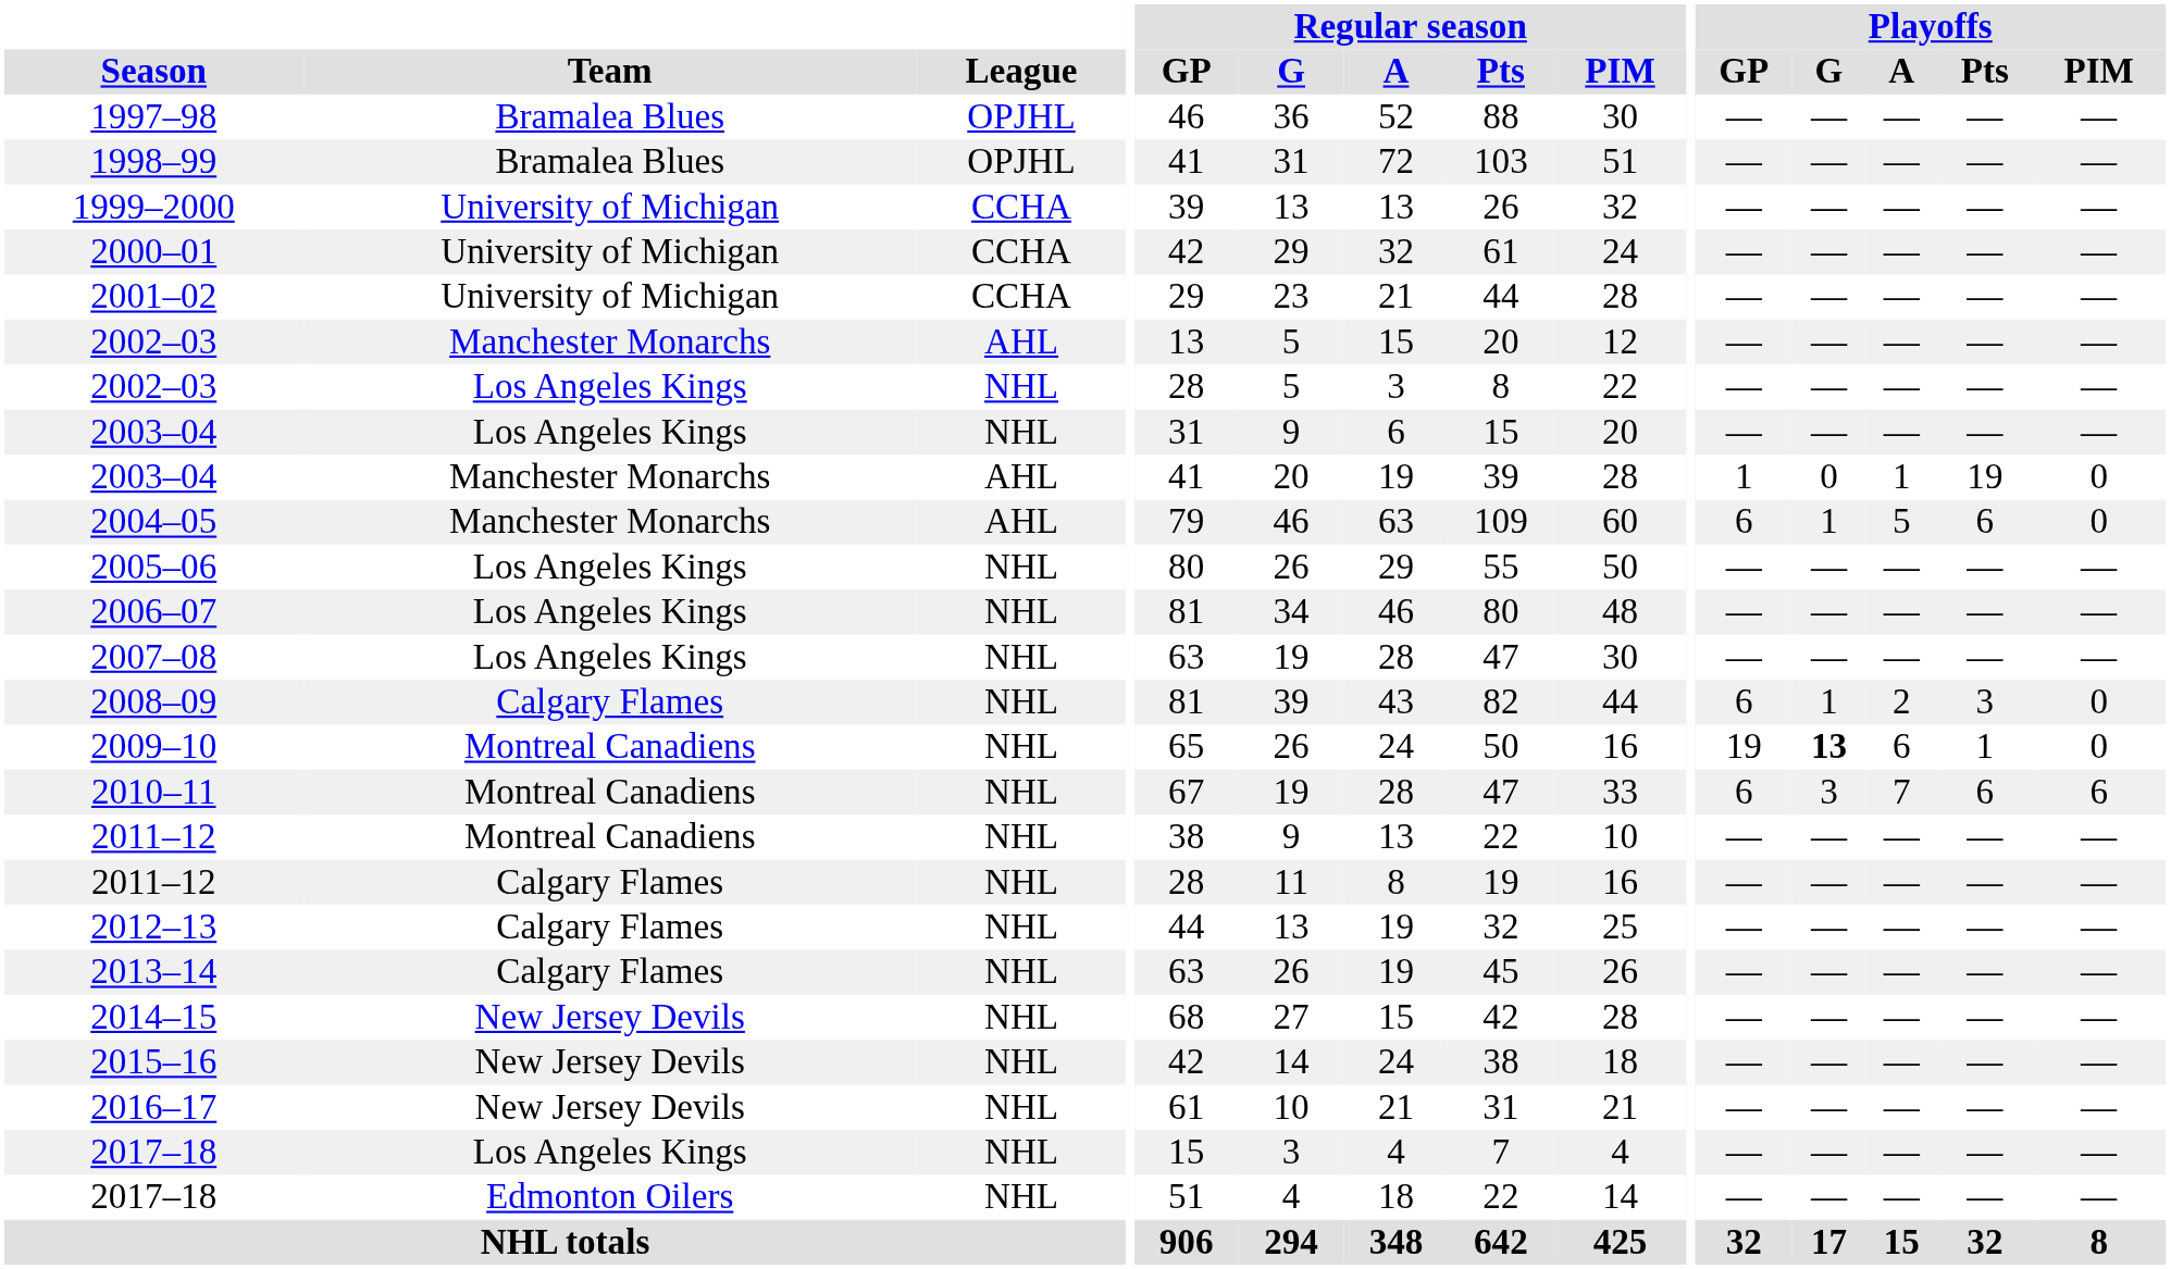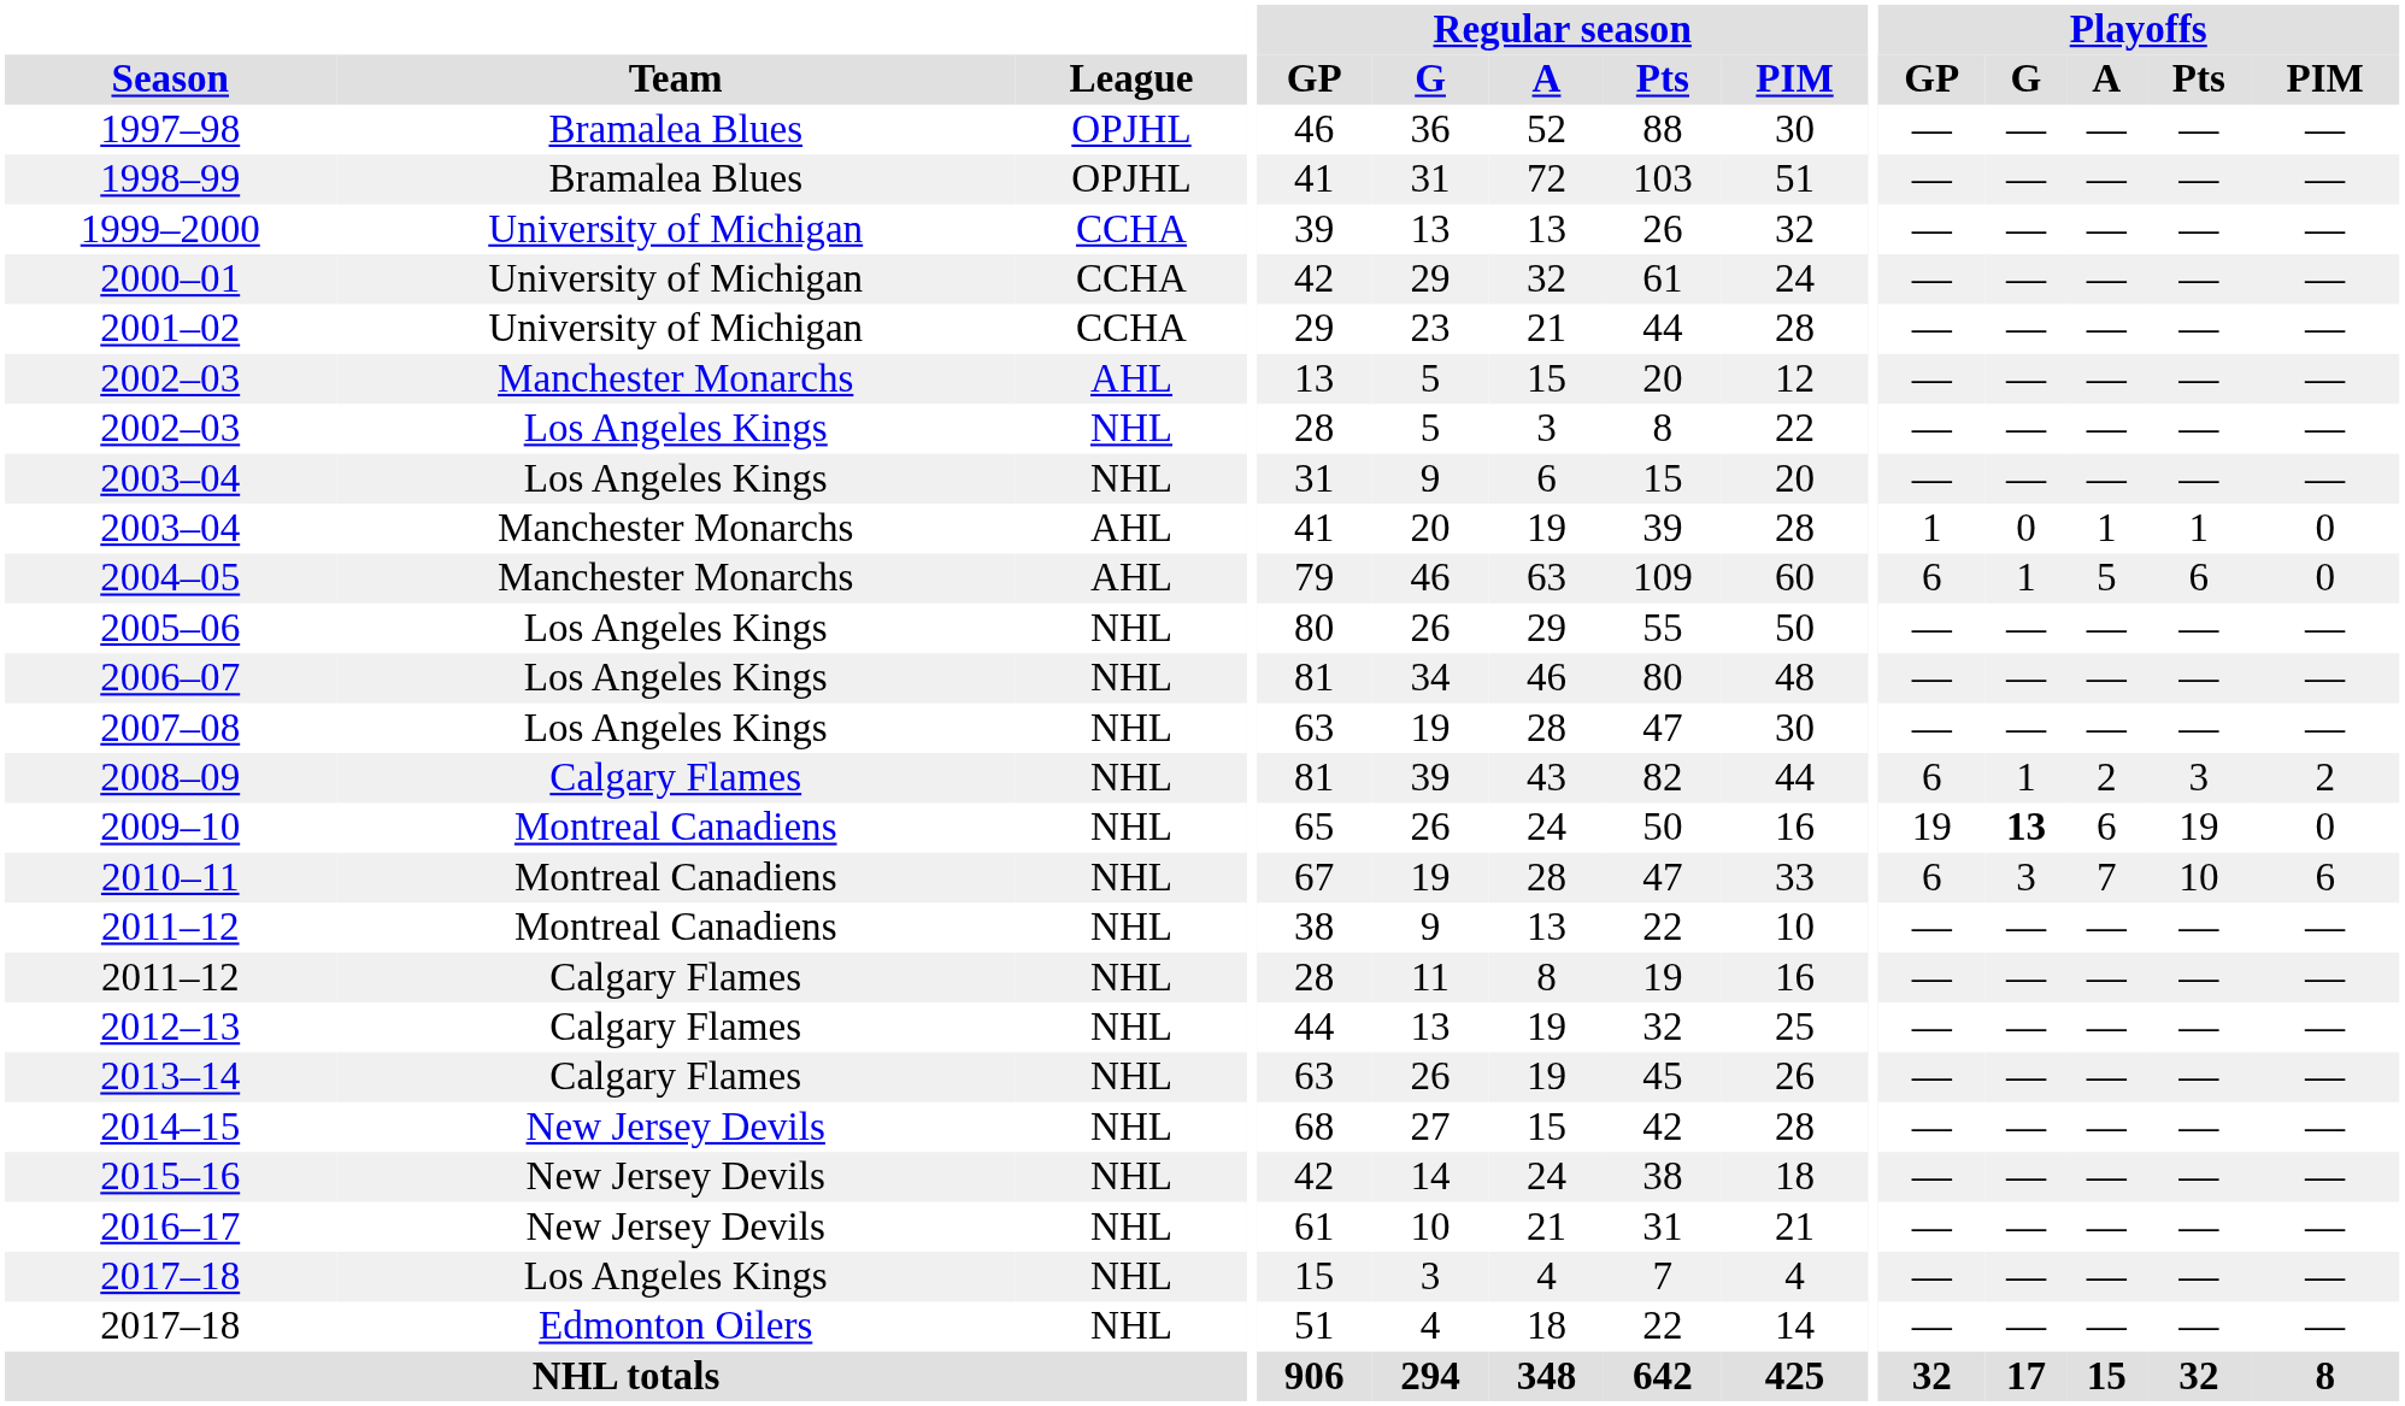 <table border="0" cellpadding="1" cellspacing="0" style="text-align:center; width:60em">
 <tr style="background: #e0e0e0;">
 <th colspan="3" style="background: #fff;"></th>
 <th rowspan="99" style="background: #fff;"></th>
 <th colspan="5"><a href='#'>Regular season</a></th>
 <th rowspan="99" style="background: #fff;"></th>
 <th colspan="5"><a href='#'>Playoffs</a></th>
 </tr>
 <tr style="background: #e0e0e0;">
 <th><a href='#'>Season</a></th>
 <th>Team</th>
 <th>League</th>
 <th>GP</th>
 <th><a href='#'>G</a></th>
 <th><a href='#'>A</a></th>
 <th><a href='#'>Pts</a></th>
 <th><a href='#'>PIM</a></th>
 <th>GP</th>
 <th>G</th>
 <th>A</th>
 <th>Pts</th>
 <th>PIM</th>
 </tr>
 <tr>
 <td><a href='#'>1997–98</a></td>
 <td><a href='#'>Bramalea Blues</a></td>
 <td><a href='#'>OPJHL</a></td>
 <td>46</td>
 <td>36</td>
 <td>52</td>
 <td>88</td>
 <td>30</td>
 <td>—</td>
 <td>—</td>
 <td>—</td>
 <td>—</td>
 <td>—</td>
 </tr>
 <tr style="background: #f0f0f0;">
 <td><a href='#'>1998–99</a></td>
 <td>Bramalea Blues</td>
 <td>OPJHL</td>
 <td>41</td>
 <td>31</td>
 <td>72</td>
 <td>103</td>
 <td>51</td>
 <td>—</td>
 <td>—</td>
 <td>—</td>
 <td>—</td>
 <td>—</td>
 </tr>
 <tr>
 <td><a href='#'>1999–2000</a></td>
 <td><a href='#'>University of Michigan</a></td>
 <td><a href='#'>CCHA</a></td>
 <td>39</td>
 <td>13</td>
 <td>13</td>
 <td>26</td>
 <td>32</td>
 <td>—</td>
 <td>—</td>
 <td>—</td>
 <td>—</td>
 <td>—</td>
 </tr>
 <tr style="background: #f0f0f0;">
 <td><a href='#'>2000–01</a></td>
 <td>University of Michigan</td>
 <td>CCHA</td>
 <td>42</td>
 <td>29</td>
 <td>32</td>
 <td>61</td>
 <td>24</td>
 <td>—</td>
 <td>—</td>
 <td>—</td>
 <td>—</td>
 <td>—</td>
 </tr>
 <tr>
 <td><a href='#'>2001–02</a></td>
 <td>University of Michigan</td>
 <td>CCHA</td>
 <td>29</td>
 <td>23</td>
 <td>21</td>
 <td>44</td>
 <td>28</td>
 <td>—</td>
 <td>—</td>
 <td>—</td>
 <td>—</td>
 <td>—</td>
 </tr>
 <tr style="background: #f0f0f0;">
 <td><a href='#'>2002–03</a></td>
 <td><a href='#'>Manchester Monarchs</a></td>
 <td><a href='#'>AHL</a></td>
 <td>13</td>
 <td>5</td>
 <td>15</td>
 <td>20</td>
 <td>12</td>
 <td>—</td>
 <td>—</td>
 <td>—</td>
 <td>—</td>
 <td>—</td>
 </tr>
 <tr>
 <td><a href='#'>2002–03</a></td>
 <td><a href='#'>Los Angeles Kings</a></td>
 <td><a href='#'>NHL</a></td>
 <td>28</td>
 <td>5</td>
 <td>3</td>
 <td>8</td>
 <td>22</td>
 <td>—</td>
 <td>—</td>
 <td>—</td>
 <td>—</td>
 <td>—</td>
 </tr>
 <tr style="background: #f0f0f0;">
 <td><a href='#'>2003–04</a></td>
 <td>Los Angeles Kings</td>
 <td>NHL</td>
 <td>31</td>
 <td>9</td>
 <td>6</td>
 <td>15</td>
 <td>20</td>
 <td>—</td>
 <td>—</td>
 <td>—</td>
 <td>—</td>
 <td>—</td>
 </tr>
 <tr>
 <td><a href='#'>2003–04</a></td>
 <td>Manchester Monarchs</td>
 <td>AHL</td>
 <td>41</td>
 <td>20</td>
 <td>19</td>
 <td>39</td>
 <td>28</td>
 <td>1</td>
 <td>0</td>
 <td>1</td>
-<td>19</td>
+<td>1</td>
 <td>0</td>
 </tr>
 <tr style="background: #f0f0f0;">
 <td><a href='#'>2004–05</a></td>
 <td>Manchester Monarchs</td>
 <td>AHL</td>
 <td>79</td>
 <td>46</td>
 <td>63</td>
 <td>109</td>
 <td>60</td>
 <td>6</td>
 <td>1</td>
 <td>5</td>
 <td>6</td>
 <td>0</td>
 </tr>
 <tr>
 <td><a href='#'>2005–06</a></td>
 <td>Los Angeles Kings</td>
 <td>NHL</td>
 <td>80</td>
 <td>26</td>
 <td>29</td>
 <td>55</td>
 <td>50</td>
 <td>—</td>
 <td>—</td>
 <td>—</td>
 <td>—</td>
 <td>—</td>
 </tr>
 <tr style="background: #f0f0f0;">
 <td><a href='#'>2006–07</a></td>
 <td>Los Angeles Kings</td>
 <td>NHL</td>
 <td>81</td>
 <td>34</td>
 <td>46</td>
 <td>80</td>
 <td>48</td>
 <td>—</td>
 <td>—</td>
 <td>—</td>
 <td>—</td>
 <td>—</td>
 </tr>
 <tr>
 <td><a href='#'>2007–08</a></td>
 <td>Los Angeles Kings</td>
 <td>NHL</td>
 <td>63</td>
 <td>19</td>
 <td>28</td>
 <td>47</td>
 <td>30</td>
 <td>—</td>
 <td>—</td>
 <td>—</td>
 <td>—</td>
 <td>—</td>
 </tr>
 <tr style="background: #f0f0f0;">
 <td><a href='#'>2008–09</a></td>
 <td><a href='#'>Calgary Flames</a></td>
 <td>NHL</td>
 <td>81</td>
 <td>39</td>
 <td>43</td>
 <td>82</td>
 <td>44</td>
 <td>6</td>
 <td>1</td>
 <td>2</td>
 <td>3</td>
-<td>0</td>
+<td>2</td>
 </tr>
 <tr>
 <td><a href='#'>2009–10</a></td>
 <td><a href='#'>Montreal Canadiens</a></td>
 <td>NHL</td>
 <td>65</td>
 <td>26</td>
 <td>24</td>
 <td>50</td>
 <td>16</td>
 <td>19</td>
 <td><strong>13</strong></td>
 <td>6</td>
-<td>1</td>
+<td>19</td>
 <td>0</td>
 </tr>
 <tr style="background: #f0f0f0;">
 <td><a href='#'>2010–11</a></td>
 <td>Montreal Canadiens</td>
 <td>NHL</td>
 <td>67</td>
 <td>19</td>
 <td>28</td>
 <td>47</td>
 <td>33</td>
 <td>6</td>
 <td>3</td>
 <td>7</td>
-<td>6</td>
+<td>10</td>
 <td>6</td>
 </tr>
 <tr>
 <td><a href='#'>2011–12</a></td>
 <td>Montreal Canadiens</td>
 <td>NHL</td>
 <td>38</td>
 <td>9</td>
 <td>13</td>
 <td>22</td>
 <td>10</td>
 <td>—</td>
 <td>—</td>
 <td>—</td>
 <td>—</td>
 <td>—</td>
 </tr>
 <tr style="background: #f0f0f0;">
 <td>2011–12</td>
 <td>Calgary Flames</td>
 <td>NHL</td>
 <td>28</td>
 <td>11</td>
 <td>8</td>
 <td>19</td>
 <td>16</td>
 <td>—</td>
 <td>—</td>
 <td>—</td>
 <td>—</td>
 <td>—</td>
 </tr>
 <tr>
 <td><a href='#'>2012–13</a></td>
 <td>Calgary Flames</td>
 <td>NHL</td>
 <td>44</td>
 <td>13</td>
 <td>19</td>
 <td>32</td>
 <td>25</td>
 <td>—</td>
 <td>—</td>
 <td>—</td>
 <td>—</td>
 <td>—</td>
 </tr>
 <tr style="background: #f0f0f0;">
 <td><a href='#'>2013–14</a></td>
 <td>Calgary Flames</td>
 <td>NHL</td>
 <td>63</td>
 <td>26</td>
 <td>19</td>
 <td>45</td>
 <td>26</td>
 <td>—</td>
 <td>—</td>
 <td>—</td>
 <td>—</td>
 <td>—</td>
 </tr>
 <tr>
 <td><a href='#'>2014–15</a></td>
 <td><a href='#'>New Jersey Devils</a></td>
 <td>NHL</td>
 <td>68</td>
 <td>27</td>
 <td>15</td>
 <td>42</td>
 <td>28</td>
 <td>—</td>
 <td>—</td>
 <td>—</td>
 <td>—</td>
 <td>—</td>
 </tr>
 <tr style="background: #f0f0f0;">
 <td><a href='#'>2015–16</a></td>
 <td>New Jersey Devils</td>
 <td>NHL</td>
 <td>42</td>
 <td>14</td>
 <td>24</td>
 <td>38</td>
 <td>18</td>
 <td>—</td>
 <td>—</td>
 <td>—</td>
 <td>—</td>
 <td>—</td>
 </tr>
 <tr>
 <td><a href='#'>2016–17</a></td>
 <td>New Jersey Devils</td>
 <td>NHL</td>
 <td>61</td>
 <td>10</td>
 <td>21</td>
 <td>31</td>
 <td>21</td>
 <td>—</td>
 <td>—</td>
 <td>—</td>
 <td>—</td>
 <td>—</td>
 </tr>
 <tr style="background: #f0f0f0;">
 <td><a href='#'>2017–18</a></td>
 <td>Los Angeles Kings</td>
 <td>NHL</td>
 <td>15</td>
 <td>3</td>
 <td>4</td>
 <td>7</td>
 <td>4</td>
 <td>—</td>
 <td>—</td>
 <td>—</td>
 <td>—</td>
 <td>—</td>
 </tr>
 <tr>
 <td>2017–18</td>
 <td><a href='#'>Edmonton Oilers</a></td>
 <td>NHL</td>
 <td>51</td>
 <td>4</td>
 <td>18</td>
 <td>22</td>
 <td>14</td>
 <td>—</td>
 <td>—</td>
 <td>—</td>
 <td>—</td>
 <td>—</td>
 </tr>
 <tr bgcolor="#e0e0e0">
 <th colspan="3">NHL totals</th>
 <th>906</th>
 <th>294</th>
 <th>348</th>
 <th>642</th>
 <th>425</th>
 <th>32</th>
 <th>17</th>
 <th>15</th>
 <th>32</th>
 <th>8</th>
 </tr>
 <tr>
 </tr>
 </table>
